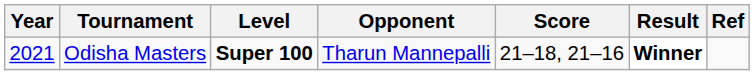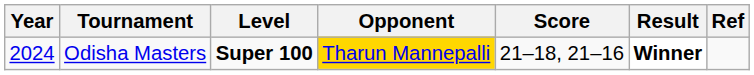 <table class="sortable wikitable" style="font-size: 90%;">
 <tr>
 <th>Year</th>
 <th>Tournament</th>
 <th>Level</th>
 <th>Opponent</th>
 <th>Score</th>
 <th>Result</th>
 <th>Ref</th>
 </tr>
 <tr>
-<td align="center"><a href='#'>2021</a></td>
+<td align="center"><a href='#'>2024</a></td>
 <td align="left"><a href='#'>Odisha Masters</a></td>
 <td align="left"><strong>Super 100</strong></td>
-<td align="left"> <a href='#'>Tharun Mannepalli</a></td>
+<td align="left" style="background: gold;"> <a href='#'>Tharun Mannepalli</a></td>
 <td align="left">21–18, 21–16</td>
 <td style="text-align:left; background:white"> <strong>Winner</strong></td>
 <td></td>
 </tr>
 </table>
